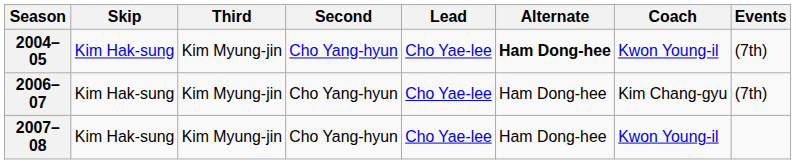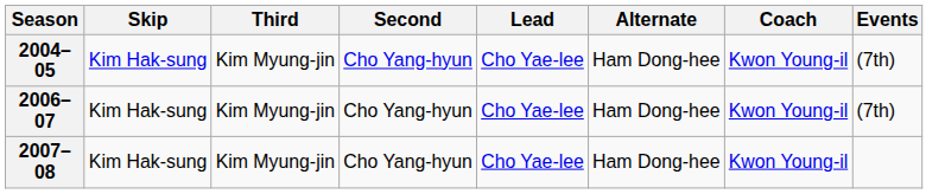 <table class="wikitable">
 <tr>
 <th scope="col" width=60>Season</th>
 <th scope="col">Skip</th>
 <th scope="col">Third</th>
 <th scope="col">Second</th>
 <th scope="col">Lead</th>
 <th scope="col">Alternate</th>
 <th scope="col">Coach</th>
 <th scope="col">Events</th>
 </tr>
 <tr>
 <th scope="row">2004–05</th>
 <td><a href='#'>Kim Hak-sung</a></td>
 <td>Kim Myung-jin</td>
 <td><a href='#'>Cho Yang-hyun</a></td>
 <td><a href='#'>Cho Yae-lee</a></td>
-<td><strong>Ham Dong-hee</strong></td>
+<td>Ham Dong-hee</td>
 <td><a href='#'>Kwon Young-il</a></td>
 <td> (7th)</td>
 </tr>
 <tr>
 <th scope="row">2006–07</th>
 <td>Kim Hak-sung</td>
 <td>Kim Myung-jin</td>
 <td>Cho Yang-hyun</td>
 <td><a href='#'>Cho Yae-lee</a></td>
 <td>Ham Dong-hee</td>
-<td>Kim Chang-gyu</td>
+<td><a href='#'>Kwon Young-il</a></td>
 <td> (7th)</td>
 </tr>
 <tr>
 <th scope="row">2007–08</th>
 <td>Kim Hak-sung</td>
 <td>Kim Myung-jin</td>
 <td>Cho Yang-hyun</td>
 <td><a href='#'>Cho Yae-lee</a></td>
 <td>Ham Dong-hee</td>
 <td><a href='#'>Kwon Young-il</a></td>
 <td> </td>
 </tr>
 </table>
